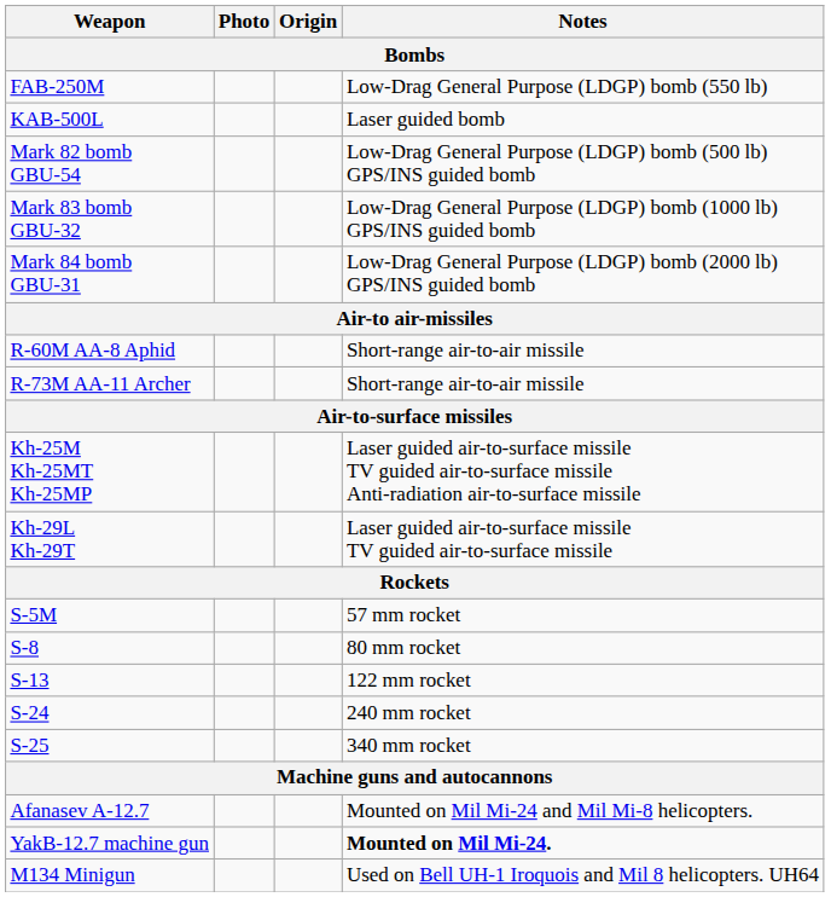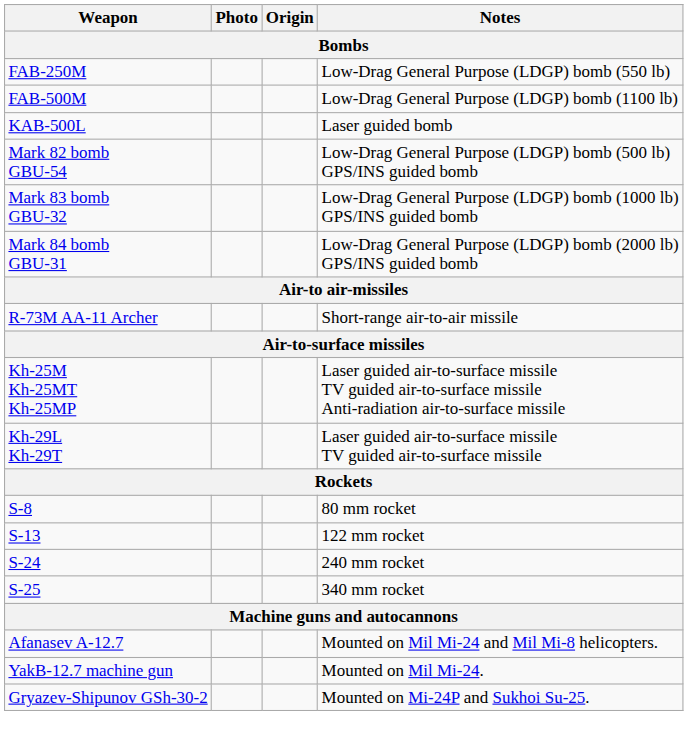 <table class="wikitable">
 <tr>
 <th>Weapon</th>
 <th>Photo</th>
 <th>Origin</th>
 <th>Notes</th>
 </tr>
 <tr>
 <th colspan="4">Bombs</th>
 </tr>
 <tr>
 <td><a href='#'>FAB-250M</a></td>
 <td></td>
 <td></td>
 <td>Low-Drag General Purpose (LDGP) bomb (550 lb)</td>
+</tr>
+<tr>
+<td><a href='#'>FAB-500M</a></td>
+<td></td>
+<td></td>
+<td>Low-Drag General Purpose (LDGP) bomb (1100 lb)</td>
 </tr>
 <tr>
 <td><a href='#'>KAB-500L</a></td>
 <td></td>
 <td></td>
 <td>Laser guided bomb</td>
 </tr>
 <tr>
 <td><a href='#'>Mark 82 bomb</a><br><a href='#'>GBU-54</a></td>
 <td></td>
 <td></td>
 <td>Low-Drag General Purpose (LDGP) bomb (500 lb)<br>GPS/INS guided bomb</td>
 </tr>
 <tr>
 <td><a href='#'>Mark 83 bomb</a><br><a href='#'>GBU-32</a></td>
 <td></td>
 <td></td>
 <td>Low-Drag General Purpose (LDGP) bomb (1000 lb)<br>GPS/INS guided bomb</td>
 </tr>
 <tr>
 <td><a href='#'>Mark 84 bomb</a><br><a href='#'>GBU-31</a></td>
 <td></td>
 <td></td>
 <td>Low-Drag General Purpose (LDGP) bomb (2000 lb)<br>GPS/INS guided bomb</td>
 </tr>
 <tr>
 <th colspan="4">Air-to air-missiles</th>
 </tr>
 <tr>
-<td><a href='#'>R-60M AA-8 Aphid</a></td>
-<td></td>
-<td><br></td>
-<td>Short-range air-to-air missile</td>
-</tr>
-<tr>
 <td><a href='#'>R-73M AA-11 Archer</a></td>
 <td></td>
 <td><br></td>
 <td>Short-range air-to-air missile</td>
 </tr>
 <tr>
 <th colspan="4">Air-to-surface missiles</th>
 </tr>
 <tr>
 <td><a href='#'>Kh-25M</a><br><a href='#'>Kh-25MT</a><br><a href='#'>Kh-25MP</a></td>
 <td></td>
 <td></td>
 <td>Laser guided air-to-surface missile<br>TV guided air-to-surface missile<br>Anti-radiation air-to-surface missile</td>
 </tr>
 <tr>
 <td><a href='#'>Kh-29L</a><br><a href='#'>Kh-29T</a></td>
 <td></td>
 <td></td>
 <td>Laser guided air-to-surface missile<br>TV guided air-to-surface missile</td>
 </tr>
 <tr>
 <th colspan="4">Rockets</th>
-</tr>
-<tr>
-<td><a href='#'>S-5M</a></td>
-<td></td>
-<td></td>
-<td>57 mm rocket</td>
 </tr>
 <tr>
 <td><a href='#'>S-8</a></td>
 <td></td>
 <td></td>
 <td>80 mm rocket</td>
 </tr>
 <tr>
 <td><a href='#'>S-13</a></td>
 <td></td>
 <td></td>
 <td>122 mm rocket</td>
 </tr>
 <tr>
 <td><a href='#'>S-24</a></td>
 <td></td>
 <td></td>
 <td>240 mm rocket</td>
 </tr>
 <tr>
 <td><a href='#'>S-25</a></td>
 <td></td>
 <td></td>
 <td>340 mm rocket</td>
 </tr>
 <tr>
 <th colspan="4">Machine guns and autocannons</th>
 </tr>
 <tr>
 <td><a href='#'>Afanasev A-12.7</a></td>
 <td></td>
 <td></td>
 <td>Mounted on <a href='#'>Mil Mi-24</a> and <a href='#'>Mil Mi-8</a> helicopters.</td>
 </tr>
 <tr>
 <td><a href='#'>YakB-12.7 machine gun</a></td>
 <td></td>
 <td></td>
-<td><strong>Mounted on <a href='#'>Mil Mi-24</a>.</strong></td>
+<td>Mounted on <a href='#'>Mil Mi-24</a>.</td>
 </tr>
 <tr>
-<td><a href='#'>M134 Minigun</a></td>
+<td><a href='#'>Gryazev-Shipunov GSh-30-2</a></td>
 <td></td>
 <td></td>
-<td>Used on <a href='#'>Bell UH-1 Iroquois</a> and <a href='#'>Mil 8</a> helicopters. UH64</td>
+<td>Mounted on <a href='#'>Mi-24P</a> and <a href='#'>Sukhoi Su-25</a>.</td>
 </tr>
 </table>
